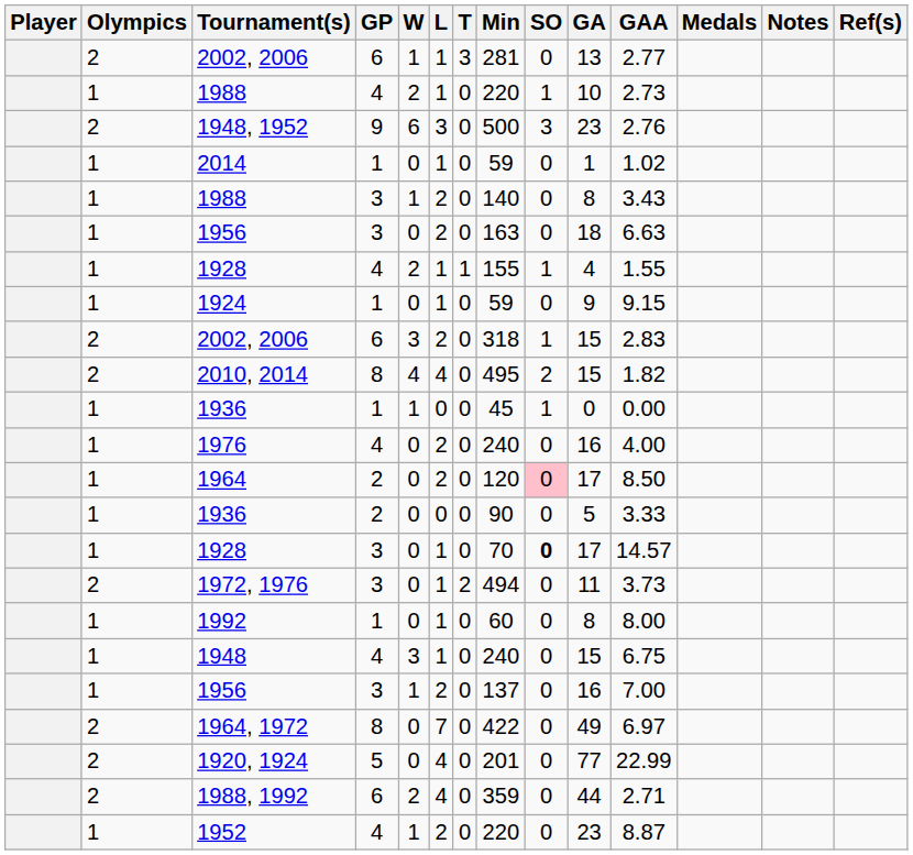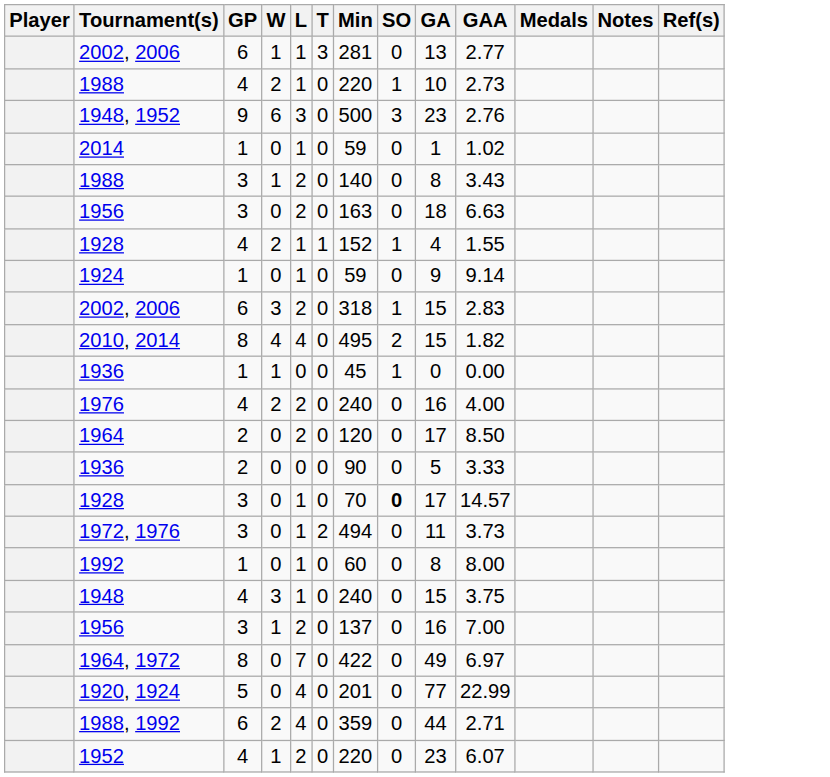 <table class="wikitable sortable plainrowheaders" style="text-align:center;">
 <tr>
 <th scope="col">Player</th>
-<th scope="col">Olympics</th>
 <th scope="col">Tournament(s)</th>
 <th scope="col">GP</th>
 <th scope="col">W</th>
 <th scope="col">L</th>
 <th scope="col">T</th>
 <th scope="col">Min</th>
 <th scope="col">SO</th>
 <th scope="col">GA</th>
 <th scope="col">GAA</th>
 <th scope="col">Medals</th>
 <th scope="col">Notes</th>
 <th scope="col" class="unsortable">Ref(s)</th>
 </tr>
 <tr>
 <th scope="row"></th>
-<td align=left>2</td>
 <td align=left><a href='#'>2002</a>, <a href='#'>2006</a></td>
 <td>6</td>
 <td>1</td>
 <td>1</td>
 <td>3</td>
 <td>281</td>
 <td>0</td>
 <td>13</td>
 <td>2.77</td>
 <td align=left></td>
 <td></td>
 <td></td>
 </tr>
 <tr>
 <th scope="row"></th>
-<td align=left>1</td>
 <td align=left><a href='#'>1988</a></td>
 <td>4</td>
 <td>2</td>
 <td>1</td>
 <td>0</td>
 <td>220</td>
 <td>1</td>
 <td>10</td>
 <td>2.73</td>
 <td align=left></td>
 <td></td>
 <td></td>
 </tr>
 <tr>
 <th scope="row"></th>
-<td align=left>2</td>
 <td align=left><a href='#'>1948</a>, <a href='#'>1952</a></td>
 <td>9</td>
 <td>6</td>
 <td>3</td>
 <td>0</td>
 <td>500</td>
 <td>3</td>
 <td>23</td>
 <td>2.76</td>
 <td align=left></td>
 <td></td>
 <td></td>
 </tr>
 <tr>
 <th scope="row"></th>
-<td align=left>1</td>
 <td align=left><a href='#'>2014</a></td>
 <td>1</td>
 <td>0</td>
 <td>1</td>
 <td>0</td>
 <td>59</td>
 <td>0</td>
 <td>1</td>
 <td>1.02</td>
 <td align=left></td>
 <td></td>
 <td></td>
 </tr>
 <tr>
 <th scope="row"></th>
-<td align=left>1</td>
 <td align=left><a href='#'>1988</a></td>
 <td>3</td>
 <td>1</td>
 <td>2</td>
 <td>0</td>
 <td>140</td>
 <td>0</td>
 <td>8</td>
 <td>3.43</td>
 <td align=left></td>
 <td></td>
 <td></td>
 </tr>
 <tr>
 <th scope="row"></th>
-<td align=left>1</td>
 <td align=left><a href='#'>1956</a></td>
 <td>3</td>
 <td>0</td>
 <td>2</td>
 <td>0</td>
 <td>163</td>
 <td>0</td>
 <td>18</td>
 <td>6.63</td>
 <td align=left></td>
 <td></td>
 <td></td>
 </tr>
 <tr>
 <th scope="row"></th>
-<td align=left>1</td>
 <td align=left><a href='#'>1928</a></td>
 <td>4</td>
 <td>2</td>
 <td>1</td>
 <td>1</td>
-<td>155</td>
+<td>152</td>
 <td>1</td>
 <td>4</td>
 <td>1.55</td>
 <td align=left></td>
 <td></td>
 <td></td>
 </tr>
 <tr>
 <th scope="row"></th>
-<td align=left>1</td>
 <td align=left><a href='#'>1924</a></td>
 <td>1</td>
 <td>0</td>
 <td>1</td>
 <td>0</td>
 <td>59</td>
 <td>0</td>
 <td>9</td>
-<td>9.15</td>
+<td>9.14</td>
 <td align=left></td>
 <td></td>
 <td></td>
 </tr>
 <tr>
 <th scope="row"></th>
-<td align=left>2</td>
 <td align=left><a href='#'>2002</a>, <a href='#'>2006</a></td>
 <td>6</td>
 <td>3</td>
 <td>2</td>
 <td>0</td>
 <td>318</td>
 <td>1</td>
 <td>15</td>
 <td>2.83</td>
 <td align=left></td>
 <td></td>
 <td></td>
 </tr>
 <tr>
 <th scope="row"></th>
-<td align=left>2</td>
 <td align=left><a href='#'>2010</a>, <a href='#'>2014</a></td>
 <td>8</td>
 <td>4</td>
 <td>4</td>
 <td>0</td>
 <td>495</td>
 <td>2</td>
 <td>15</td>
 <td>1.82</td>
 <td align=left></td>
 <td></td>
 <td></td>
 </tr>
 <tr>
 <th scope="row"></th>
-<td align=left>1</td>
 <td align=left><a href='#'>1936</a></td>
 <td>1</td>
 <td>1</td>
 <td>0</td>
 <td>0</td>
 <td>45</td>
 <td>1</td>
 <td>0</td>
 <td>0.00</td>
 <td align=left></td>
 <td></td>
 <td></td>
 </tr>
 <tr>
 <th scope="row"></th>
-<td align=left>1</td>
 <td align=left><a href='#'>1976</a></td>
 <td>4</td>
-<td>0</td>
+<td>2</td>
 <td>2</td>
 <td>0</td>
 <td>240</td>
 <td>0</td>
 <td>16</td>
 <td>4.00</td>
 <td align=left></td>
 <td></td>
 <td></td>
 </tr>
 <tr>
 <th scope="row"></th>
-<td align=left>1</td>
 <td align=left><a href='#'>1964</a></td>
 <td>2</td>
 <td>0</td>
 <td>2</td>
 <td>0</td>
 <td>120</td>
-<td style="background: pink;">0</td>
+<td>0</td>
 <td>17</td>
 <td>8.50</td>
 <td align=left></td>
 <td></td>
 <td></td>
 </tr>
 <tr>
 <th scope="row"></th>
-<td align=left>1</td>
 <td align=left><a href='#'>1936</a></td>
 <td>2</td>
 <td>0</td>
 <td>0</td>
 <td>0</td>
 <td>90</td>
 <td>0</td>
 <td>5</td>
 <td>3.33</td>
 <td align=left></td>
 <td></td>
 <td></td>
 </tr>
 <tr>
 <th scope="row"></th>
-<td align=left>1</td>
 <td align=left><a href='#'>1928</a></td>
 <td>3</td>
 <td>0</td>
 <td>1</td>
 <td>0</td>
 <td>70</td>
 <td><strong>0</strong></td>
 <td>17</td>
 <td>14.57</td>
 <td align=left></td>
 <td></td>
 <td></td>
 </tr>
 <tr>
 <th scope="row"></th>
-<td align=left>2</td>
 <td align=left><a href='#'>1972</a>, <a href='#'>1976</a></td>
 <td>3</td>
 <td>0</td>
 <td>1</td>
 <td>2</td>
 <td>494</td>
 <td>0</td>
 <td>11</td>
 <td>3.73</td>
 <td align=left></td>
 <td></td>
 <td></td>
 </tr>
 <tr>
 <th scope="row"></th>
-<td align=left>1</td>
 <td align=left><a href='#'>1992</a></td>
 <td>1</td>
 <td>0</td>
 <td>1</td>
 <td>0</td>
 <td>60</td>
 <td>0</td>
 <td>8</td>
 <td>8.00</td>
 <td align=left></td>
 <td></td>
 <td></td>
 </tr>
 <tr>
 <th scope="row"></th>
-<td align=left>1</td>
 <td align=left><a href='#'>1948</a></td>
 <td>4</td>
 <td>3</td>
 <td>1</td>
 <td>0</td>
 <td>240</td>
 <td>0</td>
 <td>15</td>
-<td>6.75</td>
+<td>3.75</td>
 <td align=left></td>
 <td></td>
 <td></td>
 </tr>
 <tr>
 <th scope="row"></th>
-<td align=left>1</td>
 <td align=left><a href='#'>1956</a></td>
 <td>3</td>
 <td>1</td>
 <td>2</td>
 <td>0</td>
 <td>137</td>
 <td>0</td>
 <td>16</td>
 <td>7.00</td>
 <td align=left></td>
 <td></td>
 <td></td>
 </tr>
 <tr>
 <th scope="row"></th>
-<td align=left>2</td>
 <td align=left><a href='#'>1964</a>, <a href='#'>1972</a></td>
 <td>8</td>
 <td>0</td>
 <td>7</td>
 <td>0</td>
 <td>422</td>
 <td>0</td>
 <td>49</td>
 <td>6.97</td>
 <td align=left></td>
 <td></td>
 <td></td>
 </tr>
 <tr>
 <th scope="row"></th>
-<td align=left>2</td>
 <td align=left><a href='#'>1920</a>, <a href='#'>1924</a></td>
 <td>5</td>
 <td>0</td>
 <td>4</td>
 <td>0</td>
 <td>201</td>
 <td>0</td>
 <td>77</td>
 <td>22.99</td>
 <td align=left></td>
 <td></td>
 <td></td>
 </tr>
 <tr>
 <th scope="row"></th>
-<td align=left>2</td>
 <td align=left><a href='#'>1988</a>, <a href='#'>1992</a></td>
 <td>6</td>
 <td>2</td>
 <td>4</td>
 <td>0</td>
 <td>359</td>
 <td>0</td>
 <td>44</td>
 <td>2.71</td>
 <td align=left></td>
 <td></td>
 <td></td>
 </tr>
 <tr>
 <th scope="row"></th>
-<td align=left>1</td>
 <td align=left><a href='#'>1952</a></td>
 <td>4</td>
 <td>1</td>
 <td>2</td>
 <td>0</td>
 <td>220</td>
 <td>0</td>
 <td>23</td>
-<td>8.87</td>
+<td>6.07</td>
 <td align=left></td>
 <td></td>
 <td></td>
 </tr>
 </table>
